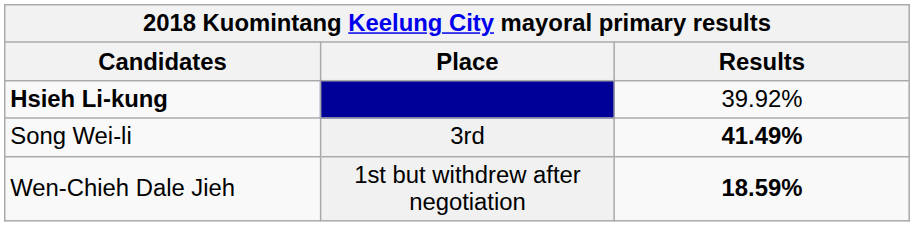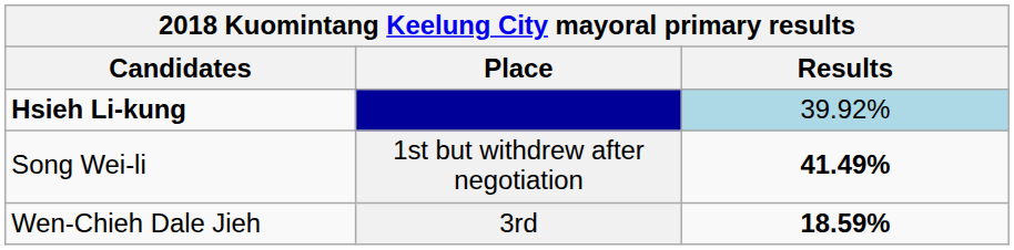 <table class="wikitable collapsible">
 <tr>
 <th colspan="5" width=600>2018 Kuomintang <a href='#'>Keelung City</a> mayoral primary results</th>
 </tr>
 <tr>
 <th width=80>Candidates</th>
 <th width=80>Place</th>
 <th width=80>Results</th>
 </tr>
 <tr>
 <td><strong>Hsieh Li-kung</strong></td>
 <td style="background: #000099; text-align:center"><strong></strong></td>
-<td style="text-align:center">39.92%</td>
+<td style="background: lightblue; text-align:center">39.92%</td>
 </tr>
 <tr>
 <td>Song Wei-li</td>
-<td style="background: #f1f1f1; text-align:center">3rd</td>
+<td style="background: #f1f1f1; text-align:center">1st but withdrew after negotiation</td>
 <td style="text-align:center"><strong>41.49%</strong></td>
 </tr>
 <tr>
 <td>Wen-Chieh Dale Jieh</td>
-<td style="background: #f1f1f1; text-align:center">1st but withdrew after negotiation</td>
+<td style="background: #f1f1f1; text-align:center">3rd</td>
 <td style="text-align:center"><strong>18.59%</strong></td>
 </tr>
 </table>
